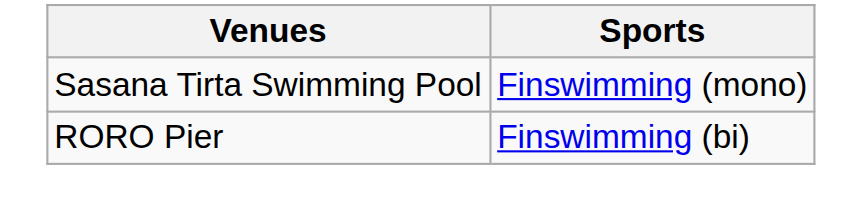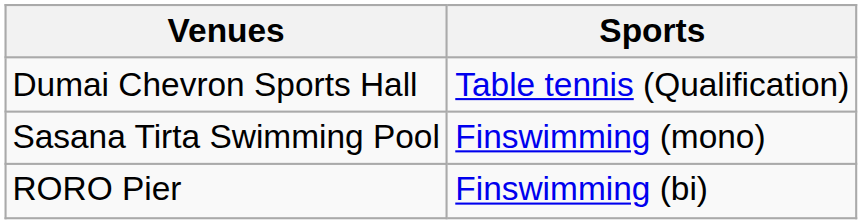 <table class="wikitable" style="margin-left:auto;margin-right:auto">
 <tr>
 <th>Venues</th>
 <th>Sports</th>
+</tr>
+<tr>
+<td>Dumai Chevron Sports Hall</td>
+<td><a href='#'>Table tennis</a> (Qualification)</td>
 </tr>
 <tr>
 <td>Sasana Tirta Swimming Pool</td>
 <td><a href='#'>Finswimming</a> (mono)</td>
 </tr>
 <tr>
 <td>RORO Pier</td>
 <td><a href='#'>Finswimming</a> (bi)</td>
 </tr>
 </table>
